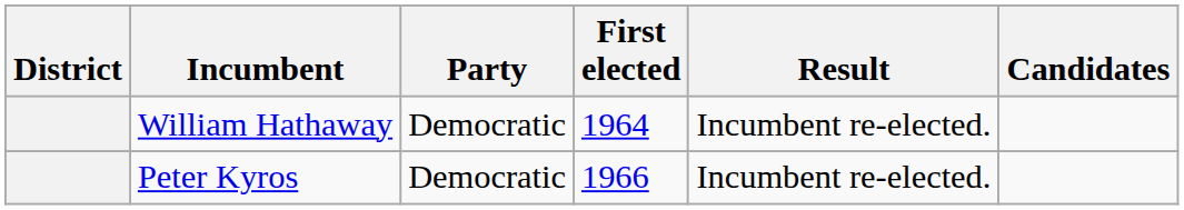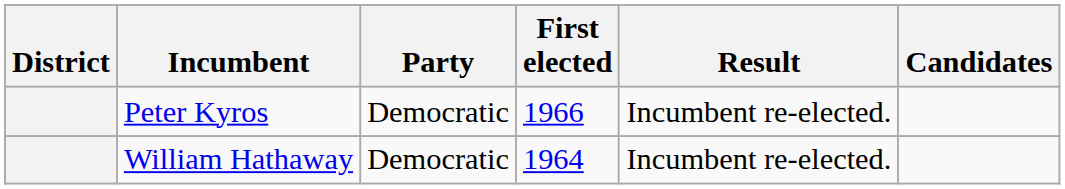 <table class=wikitable>
 <tr valign=bottom>
 <th>District</th>
 <th>Incumbent</th>
 <th>Party</th>
 <th>First<br>elected</th>
 <th>Result</th>
 <th>Candidates</th>
 </tr>
 <tr>
 <th></th>
+<td><a href='#'>Peter Kyros</a></td>
+<td>Democratic</td>
+<td><a href='#'>1966</a></td>
+<td>Incumbent re-elected.</td>
+<td nowrap></td>
+</tr>
+<tr>
+<th></th>
 <td><a href='#'>William Hathaway</a></td>
 <td>Democratic</td>
 <td><a href='#'>1964</a></td>
 <td>Incumbent re-elected.</td>
 <td nowrap></td>
 </tr>
-<tr>
-<th></th>
-<td><a href='#'>Peter Kyros</a></td>
-<td>Democratic</td>
-<td><a href='#'>1966</a></td>
-<td>Incumbent re-elected.</td>
-<td nowrap></td>
-</tr>
 </table>
